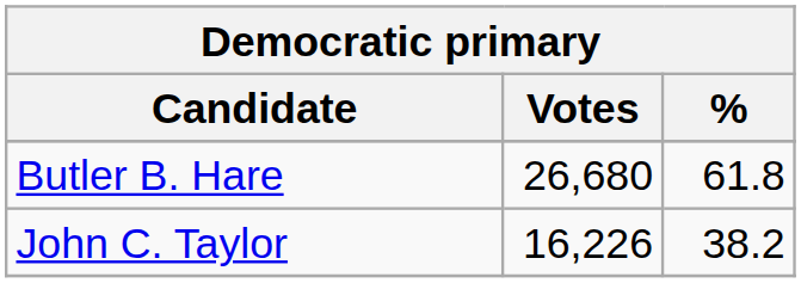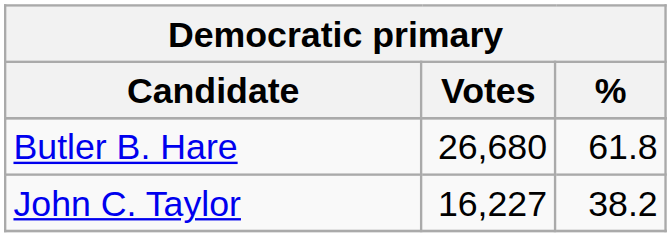 <table class="wikitable" align="left" style="margin: 1em 1em 1em 0; font-size: 95%;">
 <tr>
 <th colspan="3">Democratic primary</th>
 </tr>
 <tr>
 <th colspan="1" style="width: 170px">Candidate</th>
 <th style="width: 50px">Votes</th>
 <th style="width: 40px">%</th>
 </tr>
 <tr>
 </tr>
 <tr>
 <td><a href='#'>Butler B. Hare</a></td>
 <td align="right">26,680</td>
 <td align="right">61.8</td>
 </tr>
 <tr>
 <td><a href='#'>John C. Taylor</a></td>
-<td align="right">16,226</td>
+<td align="right">16,227</td>
 <td align="right">38.2</td>
 </tr>
 <tr>
 </tr>
 </table>
